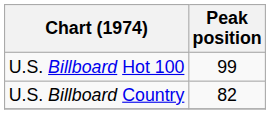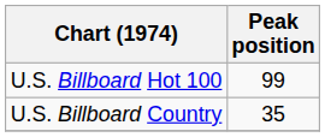 <table class="wikitable sortable">
 <tr>
 <th>Chart (1974)</th>
 <th>Peak<br>position</th>
 </tr>
 <tr>
 <td>U.S. <em><a href='#'>Billboard</a></em> <a href='#'>Hot 100</a></td>
 <td style="text-align:center;">99</td>
 </tr>
 <tr>
 <td>U.S. <em>Billboard</em> <a href='#'>Country</a></td>
-<td style="text-align:center;">82</td>
+<td style="text-align:center;">35</td>
 </tr>
 <tr>
 </tr>
 </table>
